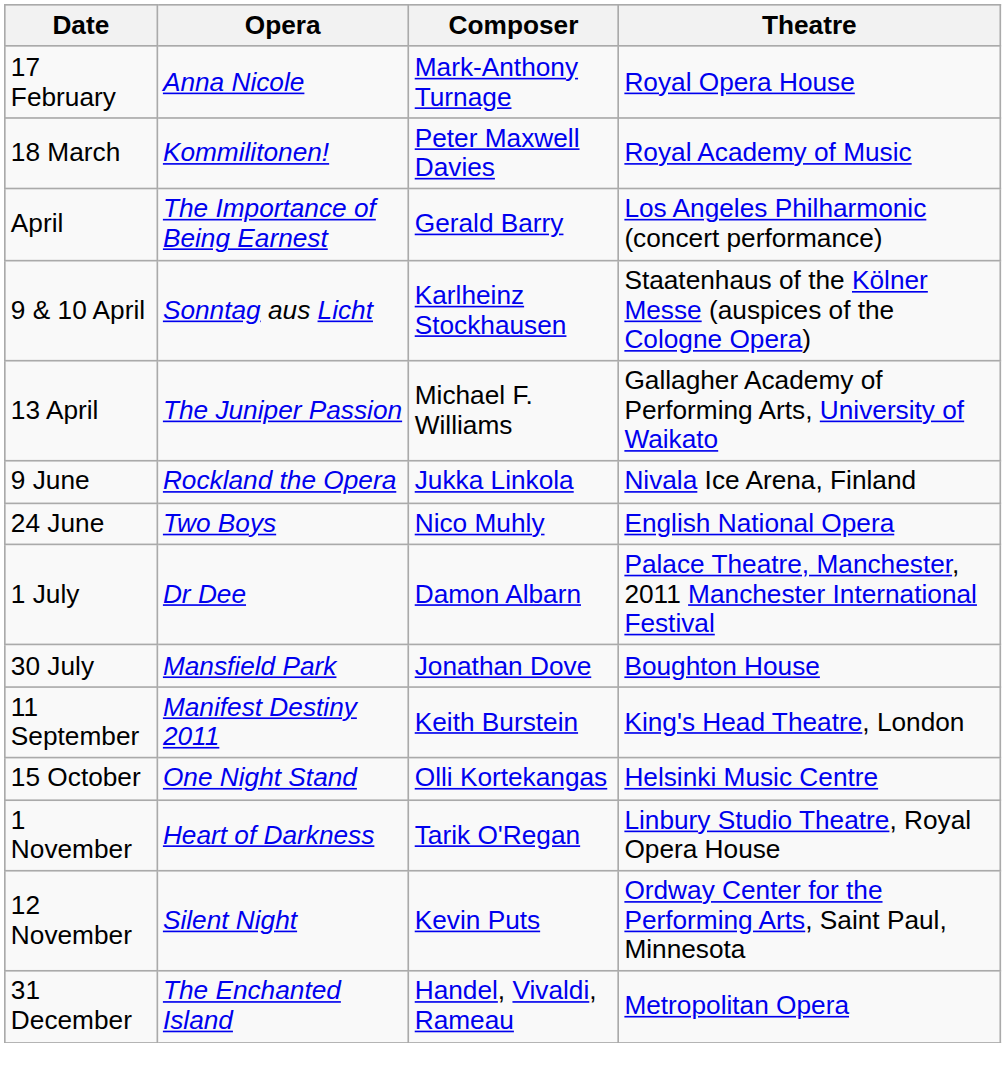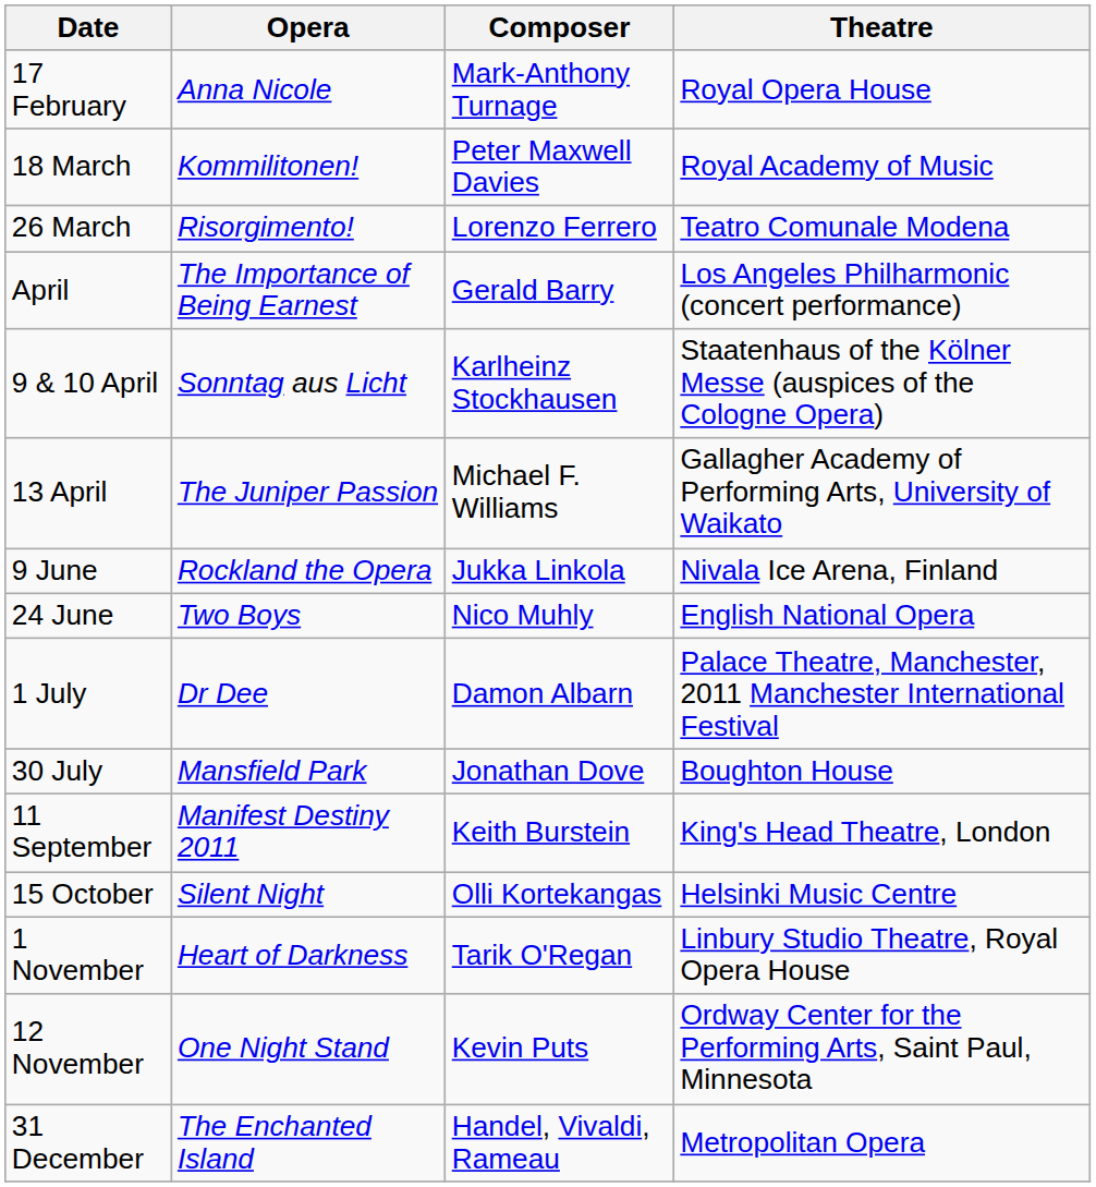 <table class="wikitable">
 <tr>
 <th>Date</th>
 <th>Opera</th>
 <th>Composer</th>
 <th>Theatre</th>
 </tr>
 <tr>
 <td>17 February</td>
 <td><em><a href='#'>Anna Nicole</a></em></td>
 <td><a href='#'>Mark-Anthony Turnage</a></td>
 <td><a href='#'>Royal Opera House</a></td>
 </tr>
 <tr>
 <td>18 March</td>
 <td><em><a href='#'>Kommilitonen!</a></em></td>
 <td><a href='#'>Peter Maxwell Davies</a></td>
 <td><a href='#'>Royal Academy of Music</a></td>
+</tr>
+<tr>
+<td>26 March</td>
+<td><em><a href='#'>Risorgimento!</a></em></td>
+<td><a href='#'>Lorenzo Ferrero</a></td>
+<td><a href='#'>Teatro Comunale Modena</a></td>
 </tr>
 <tr>
 <td>April</td>
 <td><em><a href='#'>The Importance of Being Earnest</a></em></td>
 <td><a href='#'>Gerald Barry</a></td>
 <td><a href='#'>Los Angeles Philharmonic</a> (concert performance)</td>
 </tr>
 <tr>
 <td>9 & 10 April</td>
 <td><em><a href='#'>Sonntag</a> aus <a href='#'>Licht</a></em></td>
 <td><a href='#'>Karlheinz Stockhausen</a></td>
 <td>Staatenhaus of the <a href='#'>Kölner Messe</a> (auspices of the <a href='#'>Cologne Opera</a>)</td>
 </tr>
 <tr>
 <td>13 April</td>
 <td><em><a href='#'>The Juniper Passion</a></em></td>
 <td>Michael F. Williams</td>
 <td>Gallagher Academy of Performing Arts, <a href='#'>University of Waikato</a></td>
 </tr>
 <tr>
 <td>9 June</td>
 <td><em><a href='#'>Rockland the Opera</a></em></td>
 <td><a href='#'>Jukka Linkola</a></td>
 <td><a href='#'>Nivala</a> Ice Arena, Finland</td>
 </tr>
 <tr>
 <td>24 June</td>
 <td><em><a href='#'>Two Boys</a></em></td>
 <td><a href='#'>Nico Muhly</a></td>
 <td><a href='#'>English National Opera</a></td>
 </tr>
 <tr>
 <td>1 July</td>
 <td><em><a href='#'>Dr Dee</a></em></td>
 <td><a href='#'>Damon Albarn</a></td>
 <td><a href='#'>Palace Theatre, Manchester</a>, 2011 <a href='#'>Manchester International Festival</a></td>
 </tr>
 <tr>
 <td>30 July</td>
 <td><em><a href='#'>Mansfield Park</a></em></td>
 <td><a href='#'>Jonathan Dove</a></td>
 <td><a href='#'>Boughton House</a></td>
 </tr>
 <tr>
 <td>11 September</td>
 <td><em><a href='#'>Manifest Destiny 2011</a></em></td>
 <td><a href='#'>Keith Burstein</a></td>
 <td><a href='#'>King's Head Theatre</a>, London</td>
 </tr>
 <tr>
 <td>15 October</td>
-<td><em><a href='#'>One Night Stand</a></em></td>
+<td><em><a href='#'>Silent Night</a></em></td>
 <td><a href='#'>Olli Kortekangas</a></td>
 <td><a href='#'>Helsinki Music Centre</a></td>
 </tr>
 <tr>
 <td>1 November</td>
 <td><em><a href='#'>Heart of Darkness</a></em></td>
 <td><a href='#'>Tarik O'Regan</a></td>
 <td><a href='#'>Linbury Studio Theatre</a>, Royal Opera House</td>
 </tr>
 <tr>
 <td>12 November</td>
-<td><em><a href='#'>Silent Night</a></em></td>
+<td><em><a href='#'>One Night Stand</a></em></td>
 <td><a href='#'>Kevin Puts</a></td>
 <td><a href='#'>Ordway Center for the Performing Arts</a>, Saint Paul, Minnesota</td>
 </tr>
 <tr>
 <td>31 December</td>
 <td><em><a href='#'>The Enchanted Island</a></em></td>
 <td><a href='#'>Handel</a>, <a href='#'>Vivaldi</a>, <a href='#'>Rameau</a></td>
 <td><a href='#'>Metropolitan Opera</a></td>
 </tr>
 </table>
